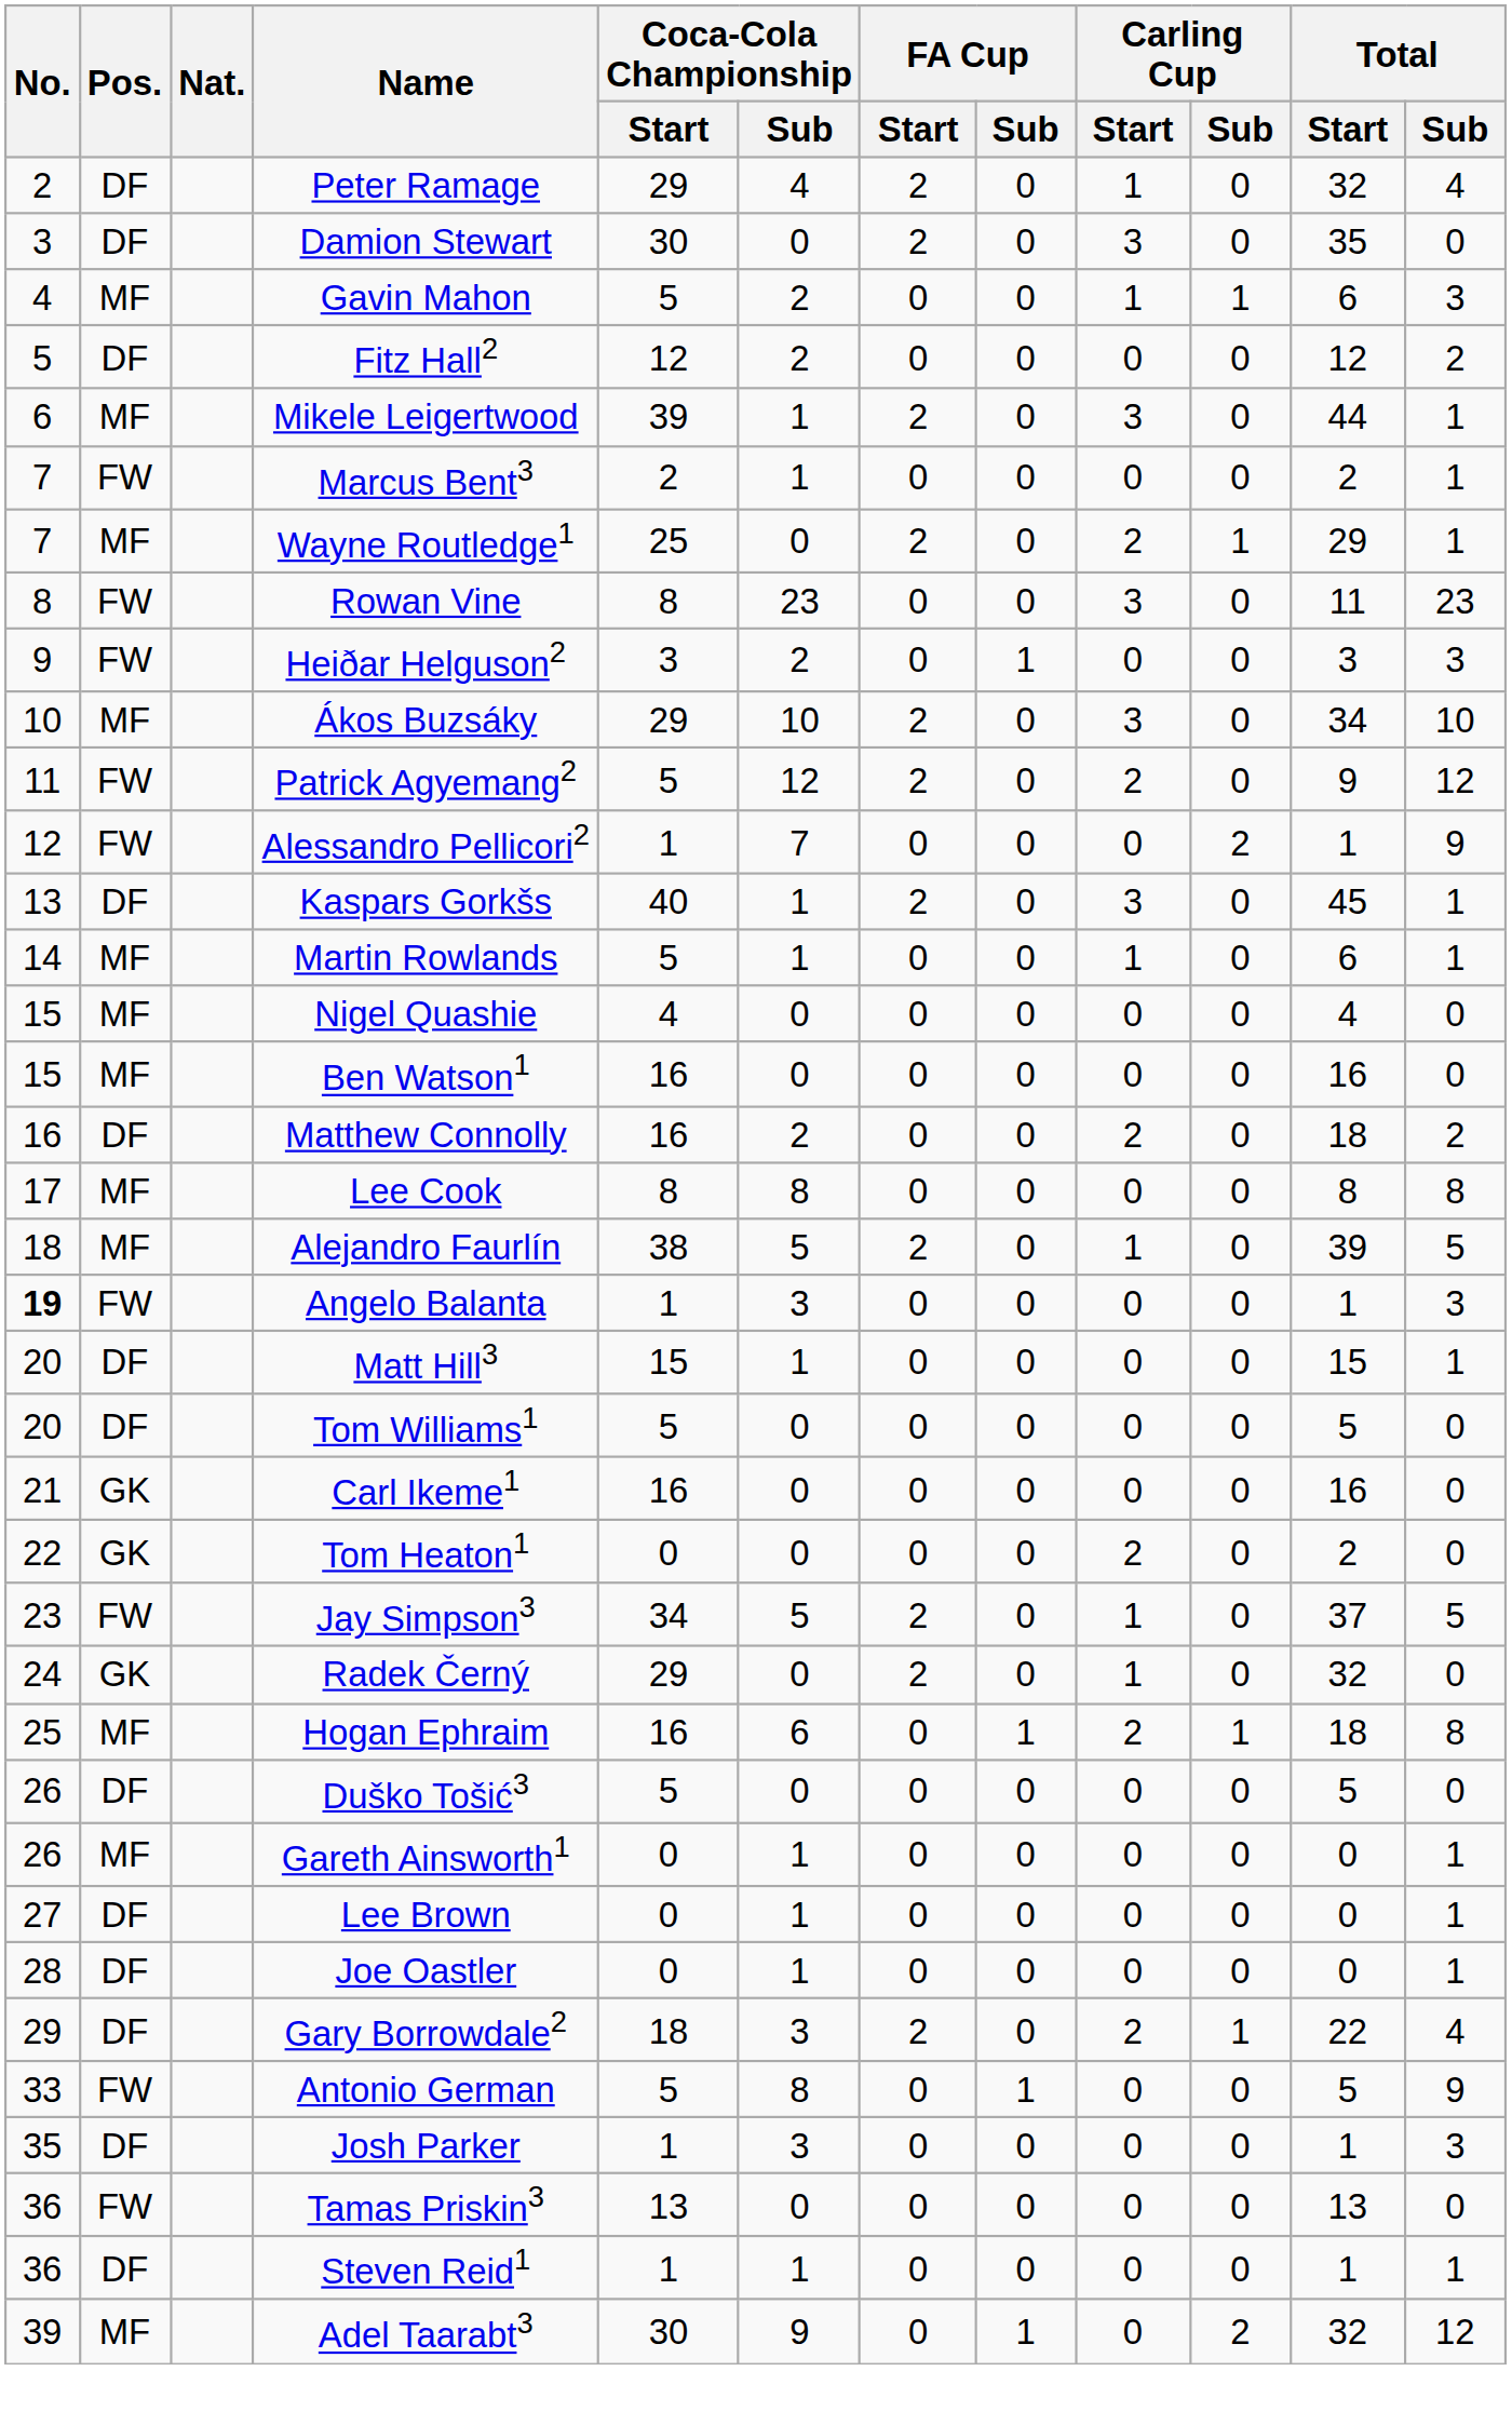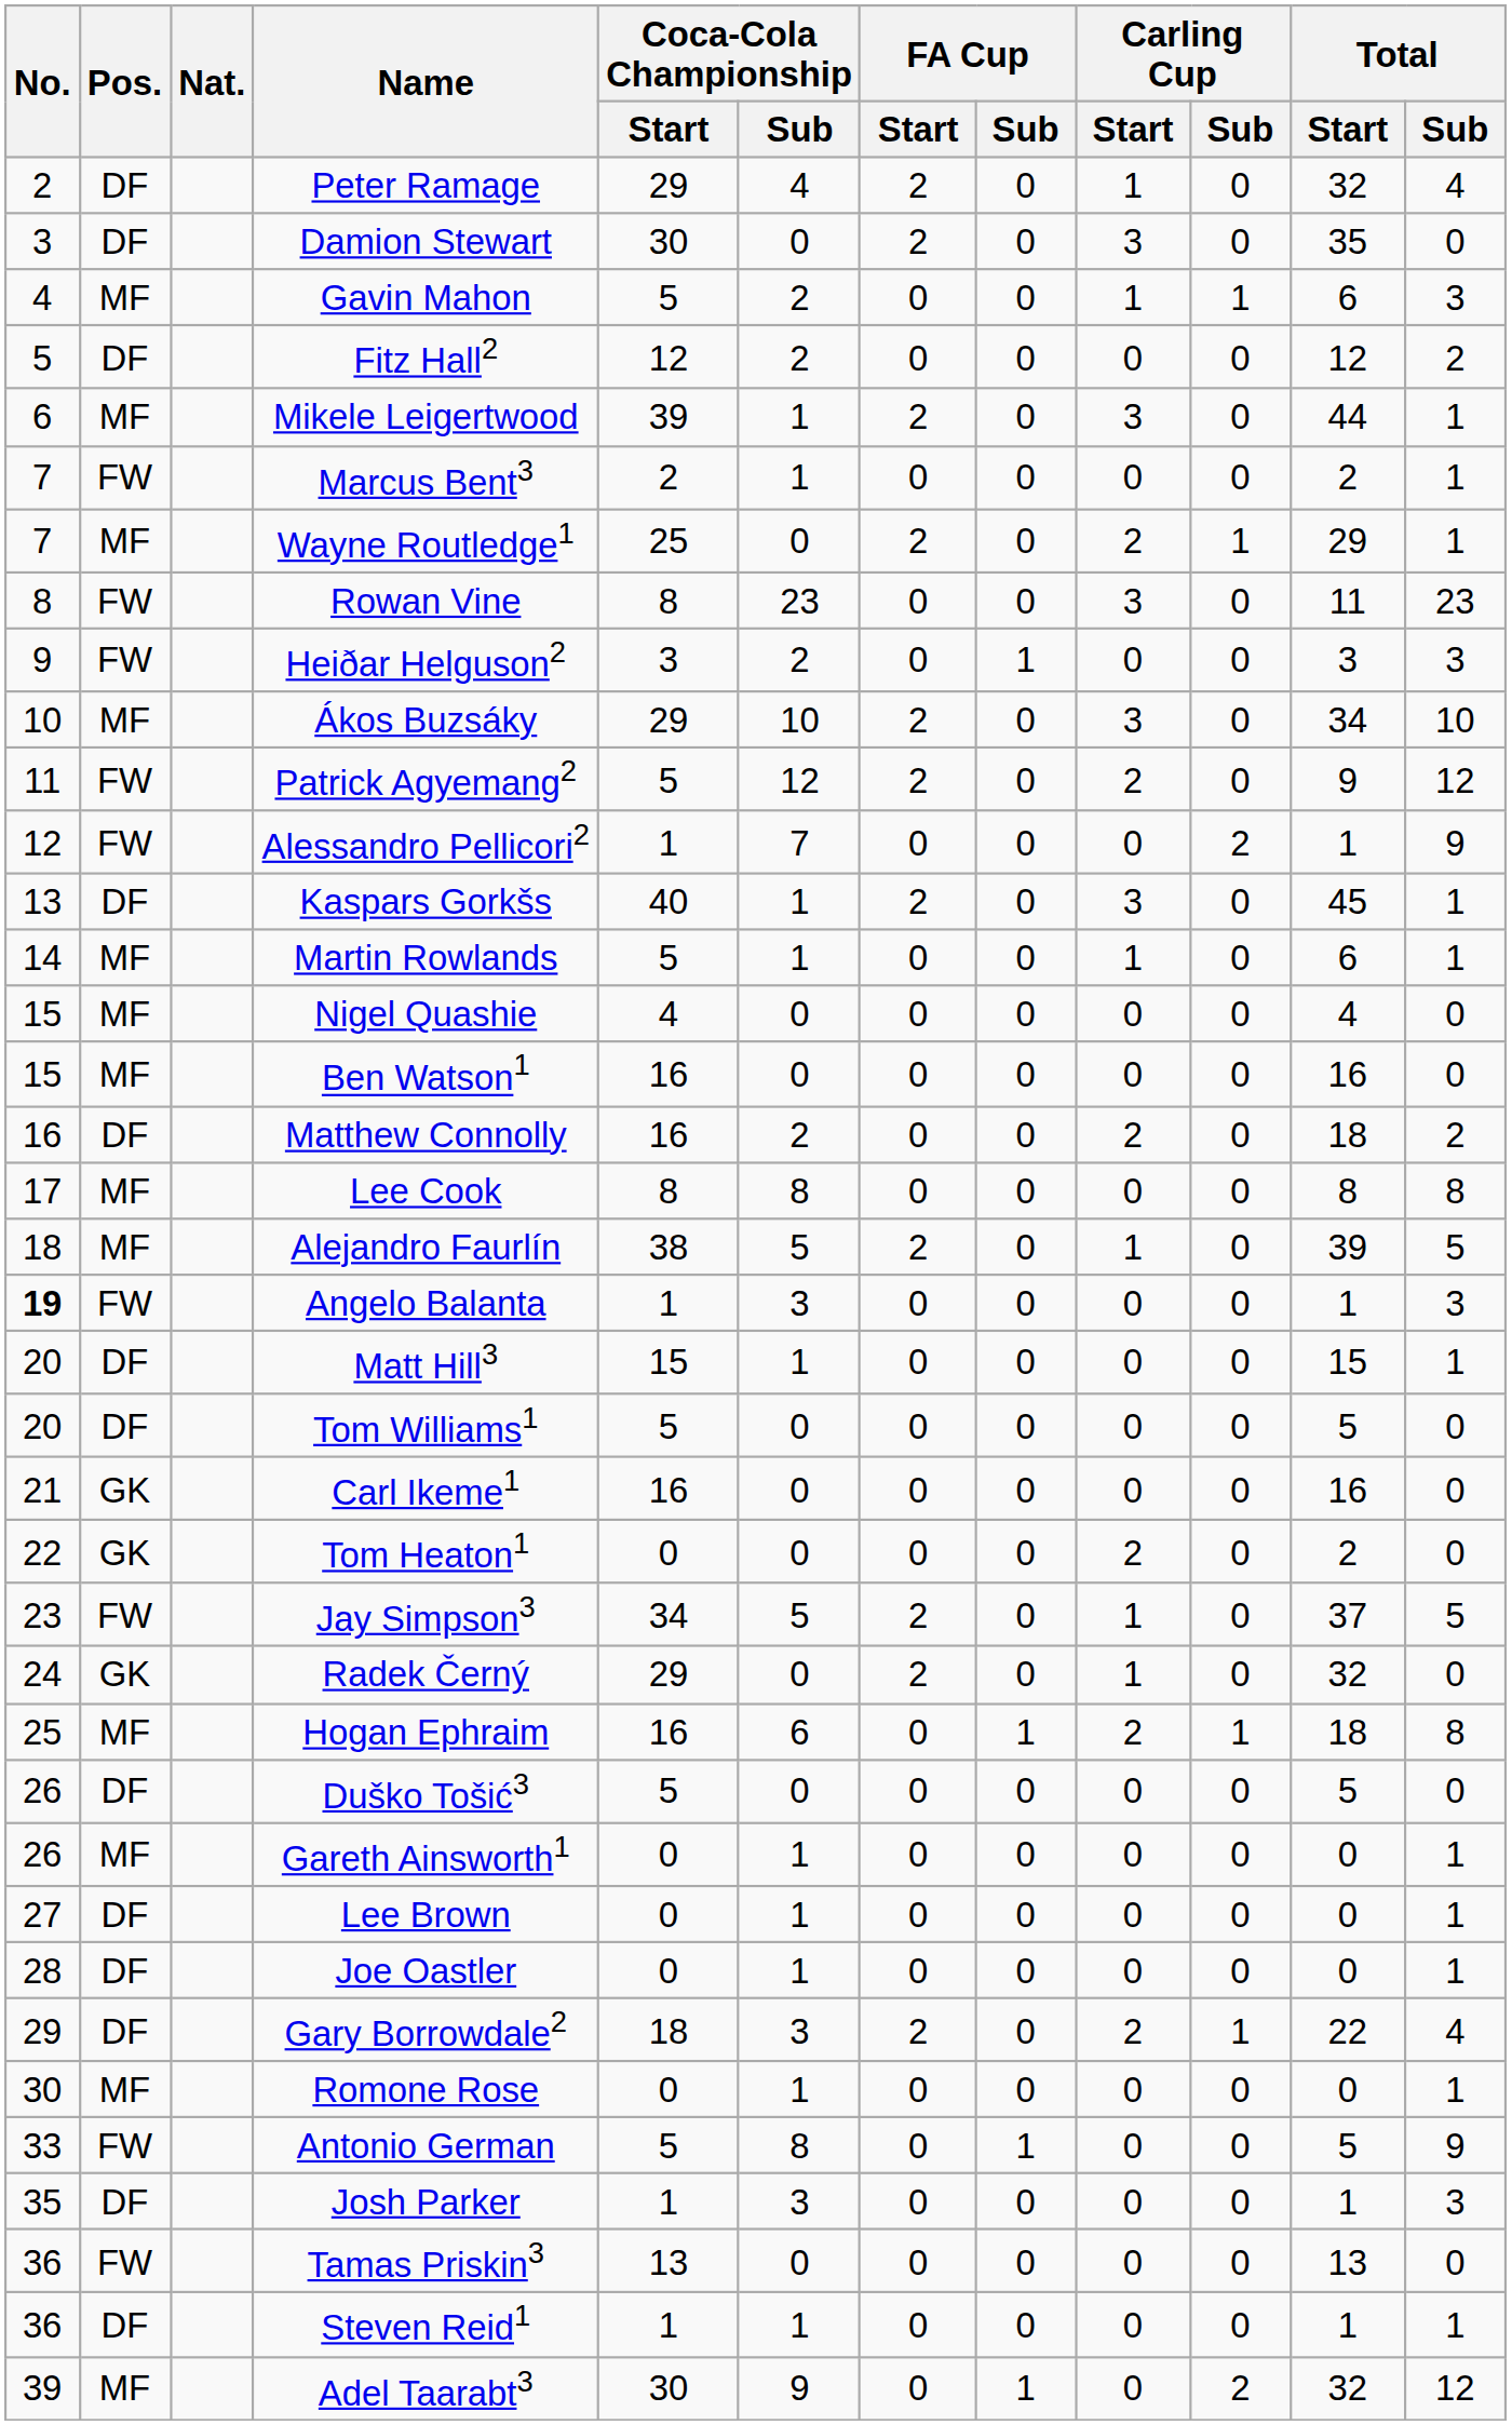 <table class="wikitable" style="text-align:center; margin: 1em 1em 1em 0; background: #f9f9f9; border:1px #aaa solid; border-collapse: collapse; font-size: 95%;">
 <tr>
 <th rowspan="2">No.</th>
 <th rowspan="2">Pos.</th>
 <th rowspan="2">Nat.</th>
 <th rowspan="2">Name</th>
 <th colspan="2" width="85">Coca-Cola Championship</th>
 <th colspan="2" width="85">FA Cup</th>
 <th colspan="2" width="85">Carling Cup</th>
 <th colspan="2" width="85">Total</th>
 </tr>
 <tr>
 <th>Start</th>
 <th>Sub</th>
 <th>Start</th>
 <th>Sub</th>
 <th>Start</th>
 <th>Sub</th>
 <th>Start</th>
 <th>Sub</th>
 </tr>
 <tr>
 <td>2</td>
 <td>DF</td>
 <td></td>
 <td><a href='#'>Peter Ramage</a></td>
 <td>29</td>
 <td>4</td>
 <td>2</td>
 <td>0</td>
 <td>1</td>
 <td>0</td>
 <td>32</td>
 <td>4</td>
 </tr>
 <tr>
 <td>3</td>
 <td>DF</td>
 <td></td>
 <td><a href='#'>Damion Stewart</a></td>
 <td>30</td>
 <td>0</td>
 <td>2</td>
 <td>0</td>
 <td>3</td>
 <td>0</td>
 <td>35</td>
 <td>0</td>
 </tr>
 <tr>
 <td>4</td>
 <td>MF</td>
 <td></td>
 <td><a href='#'>Gavin Mahon</a></td>
 <td>5</td>
 <td>2</td>
 <td>0</td>
 <td>0</td>
 <td>1</td>
 <td>1</td>
 <td>6</td>
 <td>3</td>
 </tr>
 <tr>
 <td>5</td>
 <td>DF</td>
 <td></td>
 <td><a href='#'>Fitz Hall</a><sup>2</sup></td>
 <td>12</td>
 <td>2</td>
 <td>0</td>
 <td>0</td>
 <td>0</td>
 <td>0</td>
 <td>12</td>
 <td>2</td>
 </tr>
 <tr>
 <td>6</td>
 <td>MF</td>
 <td></td>
 <td><a href='#'>Mikele Leigertwood</a></td>
 <td>39</td>
 <td>1</td>
 <td>2</td>
 <td>0</td>
 <td>3</td>
 <td>0</td>
 <td>44</td>
 <td>1</td>
 </tr>
 <tr>
 <td>7</td>
 <td>FW</td>
 <td></td>
 <td><a href='#'>Marcus Bent</a><sup>3</sup></td>
 <td>2</td>
 <td>1</td>
 <td>0</td>
 <td>0</td>
 <td>0</td>
 <td>0</td>
 <td>2</td>
 <td>1</td>
 </tr>
 <tr>
 <td>7</td>
 <td>MF</td>
 <td></td>
 <td><a href='#'>Wayne Routledge</a><sup>1</sup></td>
 <td>25</td>
 <td>0</td>
 <td>2</td>
 <td>0</td>
 <td>2</td>
 <td>1</td>
 <td>29</td>
 <td>1</td>
 </tr>
 <tr>
 <td>8</td>
 <td>FW</td>
 <td></td>
 <td><a href='#'>Rowan Vine</a></td>
 <td>8</td>
 <td>23</td>
 <td>0</td>
 <td>0</td>
 <td>3</td>
 <td>0</td>
 <td>11</td>
 <td>23</td>
 </tr>
 <tr>
 <td>9</td>
 <td>FW</td>
 <td></td>
 <td><a href='#'>Heiðar Helguson</a><sup>2</sup></td>
 <td>3</td>
 <td>2</td>
 <td>0</td>
 <td>1</td>
 <td>0</td>
 <td>0</td>
 <td>3</td>
 <td>3</td>
 </tr>
 <tr>
 <td>10</td>
 <td>MF</td>
 <td></td>
 <td><a href='#'>Ákos Buzsáky</a></td>
 <td>29</td>
 <td>10</td>
 <td>2</td>
 <td>0</td>
 <td>3</td>
 <td>0</td>
 <td>34</td>
 <td>10</td>
 </tr>
 <tr>
 <td>11</td>
 <td>FW</td>
 <td></td>
 <td><a href='#'>Patrick Agyemang</a><sup>2</sup></td>
 <td>5</td>
 <td>12</td>
 <td>2</td>
 <td>0</td>
 <td>2</td>
 <td>0</td>
 <td>9</td>
 <td>12</td>
 </tr>
 <tr>
 <td>12</td>
 <td>FW</td>
 <td></td>
 <td><a href='#'>Alessandro Pellicori</a><sup>2</sup></td>
 <td>1</td>
 <td>7</td>
 <td>0</td>
 <td>0</td>
 <td>0</td>
 <td>2</td>
 <td>1</td>
 <td>9</td>
 </tr>
 <tr>
 <td>13</td>
 <td>DF</td>
 <td></td>
 <td><a href='#'>Kaspars Gorkšs</a></td>
 <td>40</td>
 <td>1</td>
 <td>2</td>
 <td>0</td>
 <td>3</td>
 <td>0</td>
 <td>45</td>
 <td>1</td>
 </tr>
 <tr>
 <td>14</td>
 <td>MF</td>
 <td></td>
 <td><a href='#'>Martin Rowlands</a></td>
 <td>5</td>
 <td>1</td>
 <td>0</td>
 <td>0</td>
 <td>1</td>
 <td>0</td>
 <td>6</td>
 <td>1</td>
 </tr>
 <tr>
 <td>15</td>
 <td>MF</td>
 <td></td>
 <td><a href='#'>Nigel Quashie</a></td>
 <td>4</td>
 <td>0</td>
 <td>0</td>
 <td>0</td>
 <td>0</td>
 <td>0</td>
 <td>4</td>
 <td>0</td>
 </tr>
 <tr>
 <td>15</td>
 <td>MF</td>
 <td></td>
 <td><a href='#'>Ben Watson</a><sup>1</sup></td>
 <td>16</td>
 <td>0</td>
 <td>0</td>
 <td>0</td>
 <td>0</td>
 <td>0</td>
 <td>16</td>
 <td>0</td>
 </tr>
 <tr>
 <td>16</td>
 <td>DF</td>
 <td></td>
 <td><a href='#'>Matthew Connolly</a></td>
 <td>16</td>
 <td>2</td>
 <td>0</td>
 <td>0</td>
 <td>2</td>
 <td>0</td>
 <td>18</td>
 <td>2</td>
 </tr>
 <tr>
 <td>17</td>
 <td>MF</td>
 <td></td>
 <td><a href='#'>Lee Cook</a></td>
 <td>8</td>
 <td>8</td>
 <td>0</td>
 <td>0</td>
 <td>0</td>
 <td>0</td>
 <td>8</td>
 <td>8</td>
 </tr>
 <tr>
 <td>18</td>
 <td>MF</td>
 <td></td>
 <td><a href='#'>Alejandro Faurlín</a></td>
 <td>38</td>
 <td>5</td>
 <td>2</td>
 <td>0</td>
 <td>1</td>
 <td>0</td>
 <td>39</td>
 <td>5</td>
 </tr>
 <tr>
 <td><strong>19</strong></td>
 <td>FW</td>
 <td></td>
 <td><a href='#'>Angelo Balanta</a></td>
 <td>1</td>
 <td>3</td>
 <td>0</td>
 <td>0</td>
 <td>0</td>
 <td>0</td>
 <td>1</td>
 <td>3</td>
 </tr>
 <tr>
 <td>20</td>
 <td>DF</td>
 <td></td>
 <td><a href='#'>Matt Hill</a><sup>3</sup></td>
 <td>15</td>
 <td>1</td>
 <td>0</td>
 <td>0</td>
 <td>0</td>
 <td>0</td>
 <td>15</td>
 <td>1</td>
 </tr>
 <tr>
 <td>20</td>
 <td>DF</td>
 <td></td>
 <td><a href='#'>Tom Williams</a><sup>1</sup></td>
 <td>5</td>
 <td>0</td>
 <td>0</td>
 <td>0</td>
 <td>0</td>
 <td>0</td>
 <td>5</td>
 <td>0</td>
 </tr>
 <tr>
 <td>21</td>
 <td>GK</td>
 <td></td>
 <td><a href='#'>Carl Ikeme</a><sup>1</sup></td>
 <td>16</td>
 <td>0</td>
 <td>0</td>
 <td>0</td>
 <td>0</td>
 <td>0</td>
 <td>16</td>
 <td>0</td>
 </tr>
 <tr>
 <td>22</td>
 <td>GK</td>
 <td></td>
 <td><a href='#'>Tom Heaton</a><sup>1</sup></td>
 <td>0</td>
 <td>0</td>
 <td>0</td>
 <td>0</td>
 <td>2</td>
 <td>0</td>
 <td>2</td>
 <td>0</td>
 </tr>
 <tr>
 <td>23</td>
 <td>FW</td>
 <td></td>
 <td><a href='#'>Jay Simpson</a><sup>3</sup></td>
 <td>34</td>
 <td>5</td>
 <td>2</td>
 <td>0</td>
 <td>1</td>
 <td>0</td>
 <td>37</td>
 <td>5</td>
 </tr>
 <tr>
 <td>24</td>
 <td>GK</td>
 <td></td>
 <td><a href='#'>Radek Černý</a></td>
 <td>29</td>
 <td>0</td>
 <td>2</td>
 <td>0</td>
 <td>1</td>
 <td>0</td>
 <td>32</td>
 <td>0</td>
 </tr>
 <tr>
 <td>25</td>
 <td>MF</td>
 <td></td>
 <td><a href='#'>Hogan Ephraim</a></td>
 <td>16</td>
 <td>6</td>
 <td>0</td>
 <td>1</td>
 <td>2</td>
 <td>1</td>
 <td>18</td>
 <td>8</td>
 </tr>
 <tr>
 <td>26</td>
 <td>DF</td>
 <td></td>
 <td><a href='#'>Duško Tošić</a><sup>3</sup></td>
 <td>5</td>
 <td>0</td>
 <td>0</td>
 <td>0</td>
 <td>0</td>
 <td>0</td>
 <td>5</td>
 <td>0</td>
 </tr>
 <tr>
 <td>26</td>
 <td>MF</td>
 <td></td>
 <td><a href='#'>Gareth Ainsworth</a><sup>1</sup></td>
 <td>0</td>
 <td>1</td>
 <td>0</td>
 <td>0</td>
 <td>0</td>
 <td>0</td>
 <td>0</td>
 <td>1</td>
 </tr>
 <tr>
 <td>27</td>
 <td>DF</td>
 <td></td>
 <td><a href='#'>Lee Brown</a></td>
 <td>0</td>
 <td>1</td>
 <td>0</td>
 <td>0</td>
 <td>0</td>
 <td>0</td>
 <td>0</td>
 <td>1</td>
 </tr>
 <tr>
 <td>28</td>
 <td>DF</td>
 <td></td>
 <td><a href='#'>Joe Oastler</a></td>
 <td>0</td>
 <td>1</td>
 <td>0</td>
 <td>0</td>
 <td>0</td>
 <td>0</td>
 <td>0</td>
 <td>1</td>
 </tr>
 <tr>
 <td>29</td>
 <td>DF</td>
 <td></td>
 <td><a href='#'>Gary Borrowdale</a><sup>2</sup></td>
 <td>18</td>
 <td>3</td>
 <td>2</td>
 <td>0</td>
 <td>2</td>
 <td>1</td>
 <td>22</td>
 <td>4</td>
 </tr>
 <tr>
+<td>30</td>
+<td>MF</td>
+<td></td>
+<td><a href='#'>Romone Rose</a></td>
+<td>0</td>
+<td>1</td>
+<td>0</td>
+<td>0</td>
+<td>0</td>
+<td>0</td>
+<td>0</td>
+<td>1</td>
+</tr>
+<tr>
 <td>33</td>
 <td>FW</td>
 <td></td>
 <td><a href='#'>Antonio German</a></td>
 <td>5</td>
 <td>8</td>
 <td>0</td>
 <td>1</td>
 <td>0</td>
 <td>0</td>
 <td>5</td>
 <td>9</td>
 </tr>
 <tr>
 <td>35</td>
 <td>DF</td>
 <td></td>
 <td><a href='#'>Josh Parker</a></td>
 <td>1</td>
 <td>3</td>
 <td>0</td>
 <td>0</td>
 <td>0</td>
 <td>0</td>
 <td>1</td>
 <td>3</td>
 </tr>
 <tr>
 <td>36</td>
 <td>FW</td>
 <td></td>
 <td><a href='#'>Tamas Priskin</a><sup>3</sup></td>
 <td>13</td>
 <td>0</td>
 <td>0</td>
 <td>0</td>
 <td>0</td>
 <td>0</td>
 <td>13</td>
 <td>0</td>
 </tr>
 <tr>
 <td>36</td>
 <td>DF</td>
 <td></td>
 <td><a href='#'>Steven Reid</a><sup>1</sup></td>
 <td>1</td>
 <td>1</td>
 <td>0</td>
 <td>0</td>
 <td>0</td>
 <td>0</td>
 <td>1</td>
 <td>1</td>
 </tr>
 <tr>
 <td>39</td>
 <td>MF</td>
 <td></td>
 <td><a href='#'>Adel Taarabt</a><sup>3</sup></td>
 <td>30</td>
 <td>9</td>
 <td>0</td>
 <td>1</td>
 <td>0</td>
 <td>2</td>
 <td>32</td>
 <td>12</td>
 </tr>
 <tr>
 </tr>
 </table>
